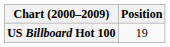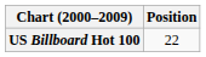 <table class="wikitable plainrowheaders plainrowheaders" style="text-align:center">
 <tr>
 <th scope="col">Chart (2000–2009)</th>
 <th scope="col">Position</th>
 </tr>
 <tr>
 <th scope="row">US <em>Billboard</em> Hot 100</th>
-<td>19</td>
+<td>22</td>
 </tr>
 </table>
